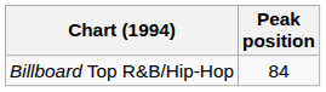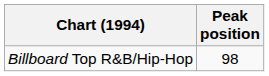 <table class="wikitable">
 <tr>
 <th>Chart (1994)</th>
 <th>Peak<br>position</th>
 </tr>
 <tr>
 <td><em>Billboard</em> Top R&B/Hip-Hop</td>
-<td align="center">84</td>
+<td align="center">98</td>
 </tr>
 </table>
